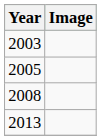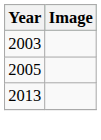 <table class="wikitable">
 <tr style="background:#2E8B57;">
 <th>Year</th>
 <th>Image</th>
 </tr>
 <tr>
 <td>2003</td>
 <td><br></td>
 </tr>
 <tr>
 <td>2005</td>
 <td><br></td>
 </tr>
 <tr>
-<td>2008</td>
-<td><br></td>
-</tr>
-<tr>
 <td>2013</td>
 <td><br></td>
 </tr>
 <tr>
 </tr>
 </table>
